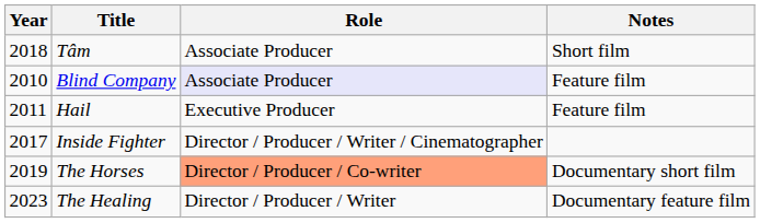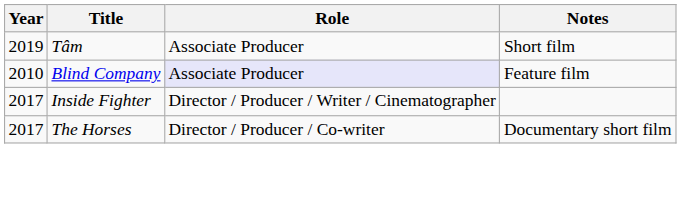 <table class=wikitable>
 <tr>
 <th>Year</th>
 <th>Title</th>
 <th>Role</th>
 <th>Notes</th>
 </tr>
 <tr>
-<td>2018</td>
+<td>2019</td>
 <td><em>Tâm</em></td>
 <td>Associate Producer</td>
 <td>Short film</td>
 </tr>
 <tr>
 <td>2010</td>
 <td><em><a href='#'>Blind Company</a></em></td>
 <td style="background: lavender;">Associate Producer</td>
 <td>Feature film</td>
 </tr>
 <tr>
-<td>2011</td>
-<td><em>Hail</em></td>
-<td>Executive Producer</td>
-<td>Feature film</td>
-</tr>
-<tr>
 <td>2017</td>
 <td><em>Inside Fighter</em></td>
 <td>Director / Producer / Writer / Cinematographer</td>
 <td></td>
 </tr>
 <tr>
-<td>2019</td>
+<td>2017</td>
 <td><em>The Horses</em></td>
-<td style="background: lightsalmon;">Director / Producer / Co-writer</td>
+<td>Director / Producer / Co-writer</td>
 <td>Documentary short film</td>
 </tr>
-<tr>
-<td>2023</td>
-<td><em>The Healing</em></td>
-<td>Director / Producer / Writer</td>
-<td>Documentary feature film</td>
-</tr>
 </table>
